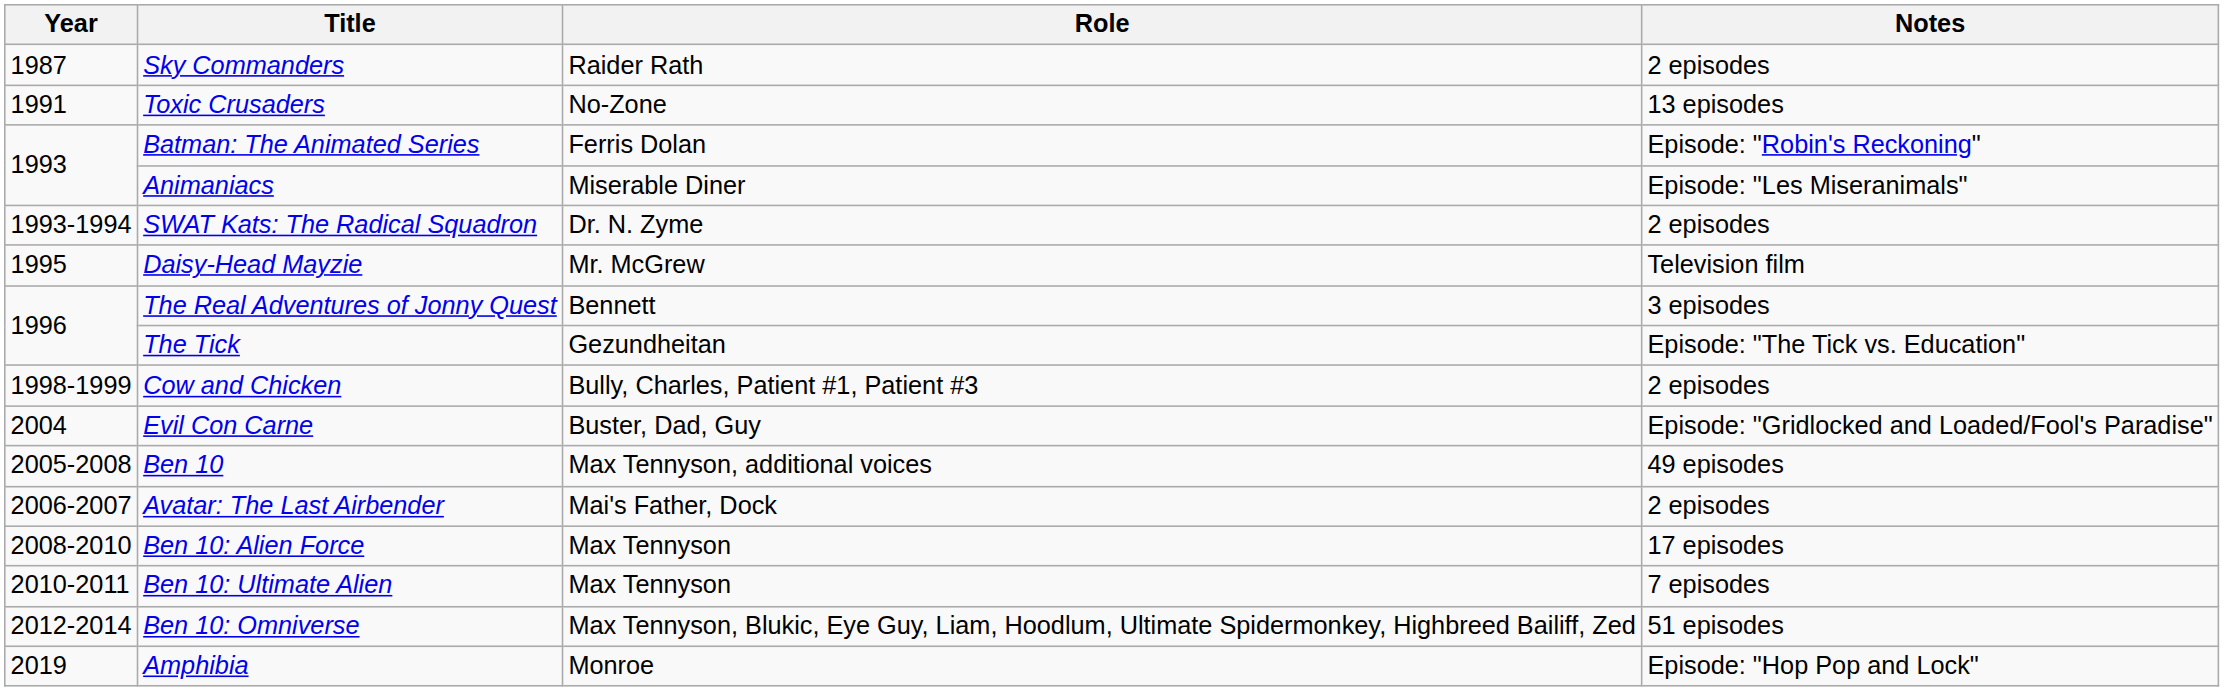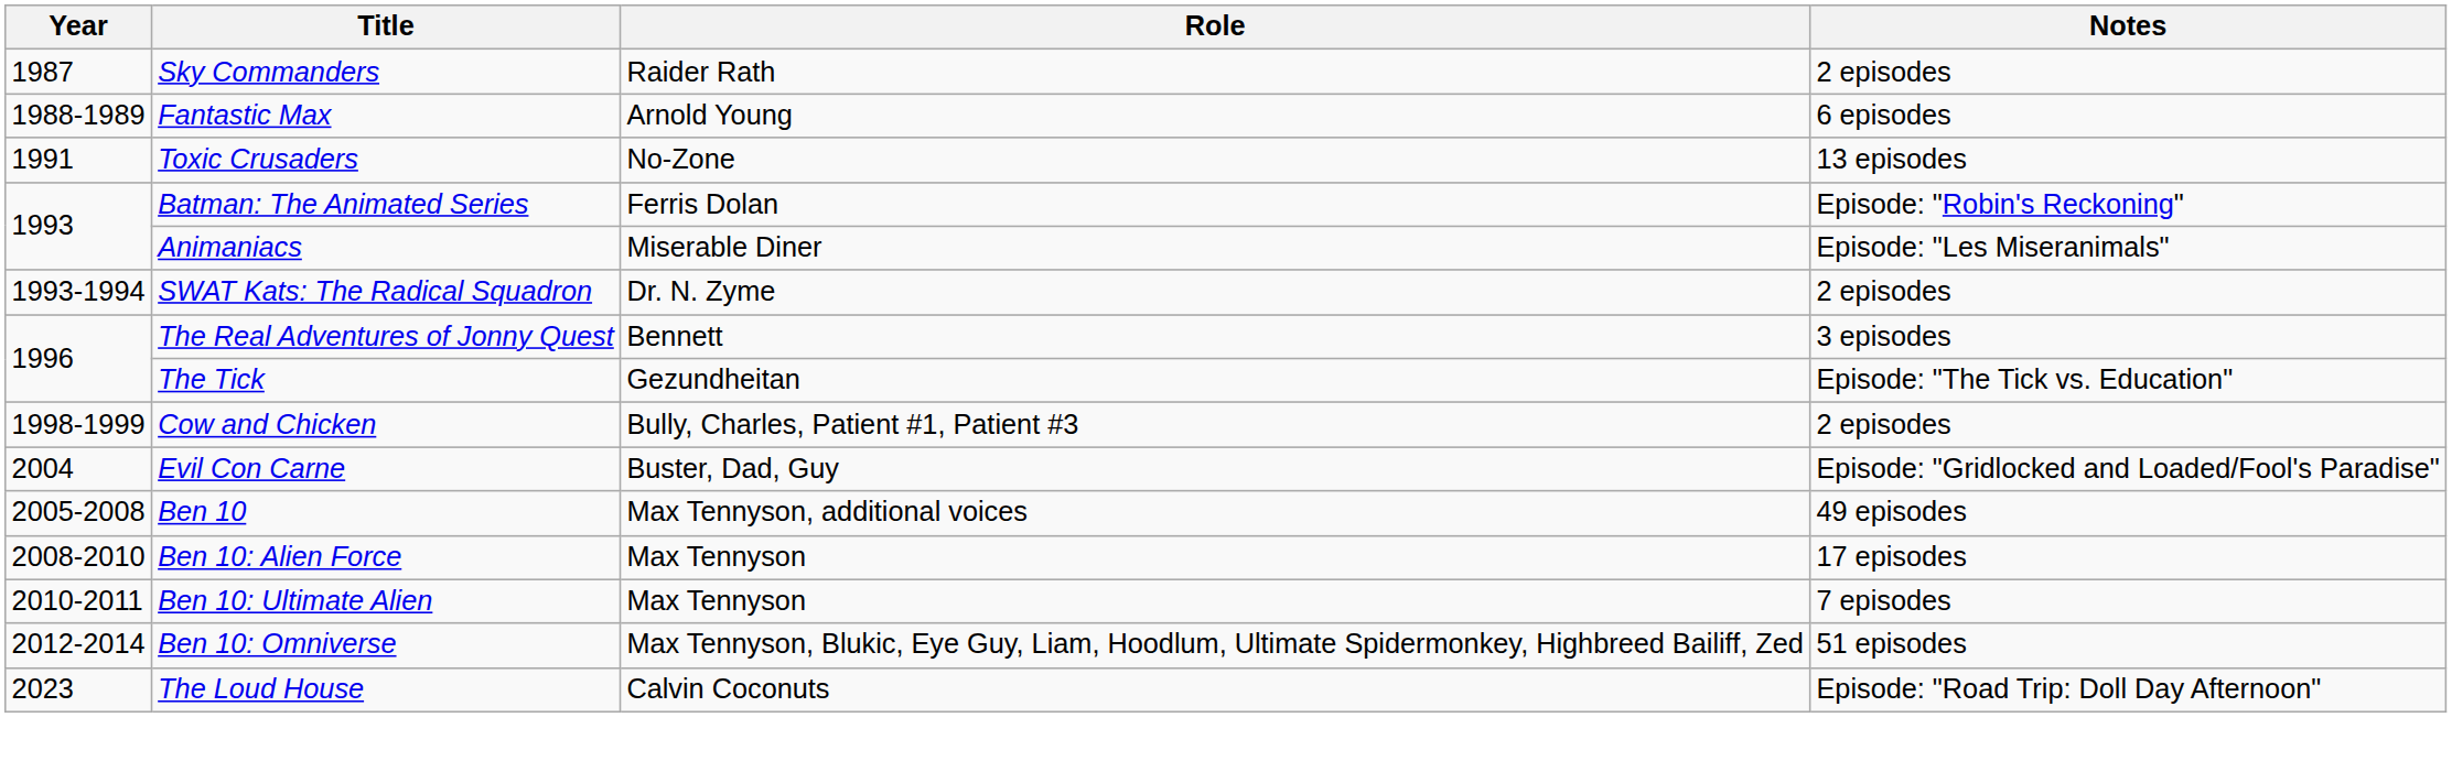 <table class="wikitable sortable">
 <tr>
 <th>Year</th>
 <th>Title</th>
 <th>Role</th>
 <th>Notes</th>
 </tr>
 <tr>
 <td>1987</td>
 <td><em><a href='#'>Sky Commanders</a></em></td>
 <td>Raider Rath</td>
 <td>2 episodes</td>
+</tr>
+<tr>
+<td>1988-1989</td>
+<td><em><a href='#'>Fantastic Max</a></em></td>
+<td>Arnold Young</td>
+<td>6 episodes</td>
 </tr>
 <tr>
 <td>1991</td>
 <td><em><a href='#'>Toxic Crusaders</a></em></td>
 <td>No-Zone</td>
 <td>13 episodes</td>
 </tr>
 <tr>
 <td rowspan="2">1993</td>
 <td><em><a href='#'>Batman: The Animated Series</a></em></td>
 <td>Ferris Dolan</td>
 <td>Episode: "<a href='#'>Robin's Reckoning</a>"</td>
 </tr>
 <tr>
 <td><em><a href='#'>Animaniacs</a></em></td>
 <td>Miserable Diner</td>
 <td>Episode: "Les Miseranimals"</td>
 </tr>
 <tr>
 <td>1993-1994</td>
 <td><em><a href='#'>SWAT Kats: The Radical Squadron</a></em></td>
 <td>Dr. N. Zyme</td>
 <td>2 episodes</td>
-</tr>
-<tr>
-<td>1995</td>
-<td><em><a href='#'>Daisy-Head Mayzie</a></em></td>
-<td>Mr. McGrew</td>
-<td>Television film</td>
 </tr>
 <tr>
 <td rowspan="2">1996</td>
 <td><em><a href='#'>The Real Adventures of Jonny Quest</a></em></td>
 <td>Bennett</td>
 <td>3 episodes</td>
 </tr>
 <tr>
 <td><em><a href='#'>The Tick</a></em></td>
 <td>Gezundheitan</td>
 <td>Episode: "The Tick vs. Education"</td>
 </tr>
 <tr>
 <td>1998-1999</td>
 <td><em><a href='#'>Cow and Chicken</a></em></td>
 <td>Bully, Charles, Patient #1, Patient #3</td>
 <td>2 episodes</td>
 </tr>
 <tr>
 <td>2004</td>
 <td><em><a href='#'>Evil Con Carne</a></em></td>
 <td>Buster, Dad, Guy</td>
 <td>Episode: "Gridlocked and Loaded/Fool's Paradise"</td>
 </tr>
 <tr>
 <td>2005-2008</td>
 <td><em><a href='#'>Ben 10</a></em></td>
 <td>Max Tennyson, additional voices</td>
 <td>49 episodes</td>
 </tr>
 <tr>
-<td>2006-2007</td>
-<td><em><a href='#'>Avatar: The Last Airbender</a></em></td>
-<td>Mai's Father, Dock</td>
-<td>2 episodes</td>
-</tr>
-<tr>
 <td>2008-2010</td>
 <td><em><a href='#'>Ben 10: Alien Force</a></em></td>
 <td>Max Tennyson</td>
 <td>17 episodes</td>
 </tr>
 <tr>
 <td>2010-2011</td>
 <td><em><a href='#'>Ben 10: Ultimate Alien</a></em></td>
 <td>Max Tennyson</td>
 <td>7 episodes</td>
 </tr>
 <tr>
 <td>2012-2014</td>
 <td><em><a href='#'>Ben 10: Omniverse</a></em></td>
 <td>Max Tennyson, Blukic, Eye Guy, Liam, Hoodlum, Ultimate Spidermonkey, Highbreed Bailiff, Zed</td>
 <td>51 episodes</td>
 </tr>
 <tr>
-<td>2019</td>
-<td><em><a href='#'>Amphibia</a></em></td>
-<td>Monroe</td>
-<td>Episode: "Hop Pop and Lock"</td>
+<td>2023</td>
+<td><em><a href='#'>The Loud House</a></em></td>
+<td>Calvin Coconuts</td>
+<td>Episode: "Road Trip: Doll Day Afternoon"</td>
 </tr>
 </table>
